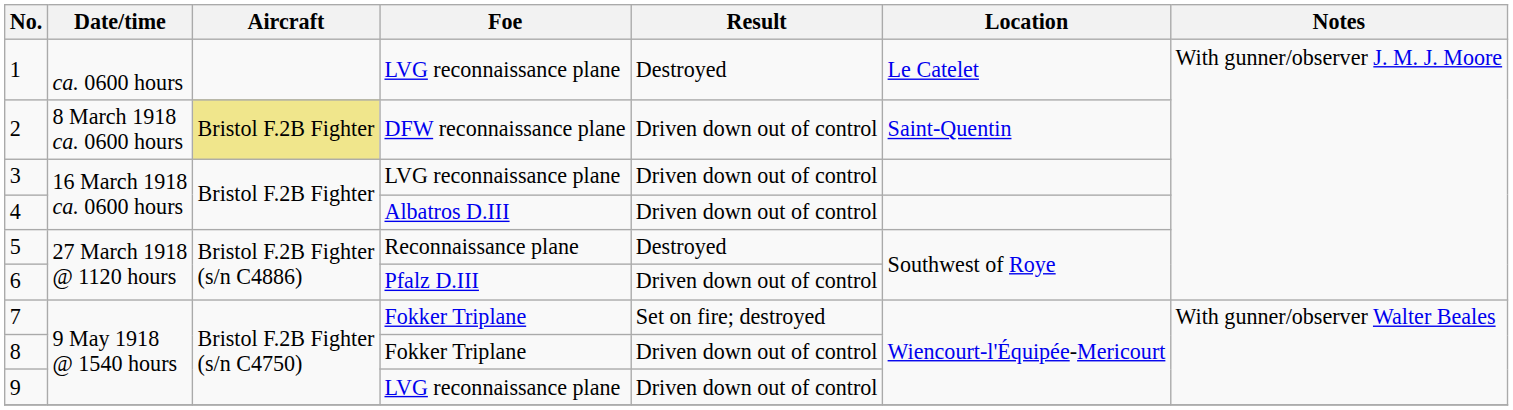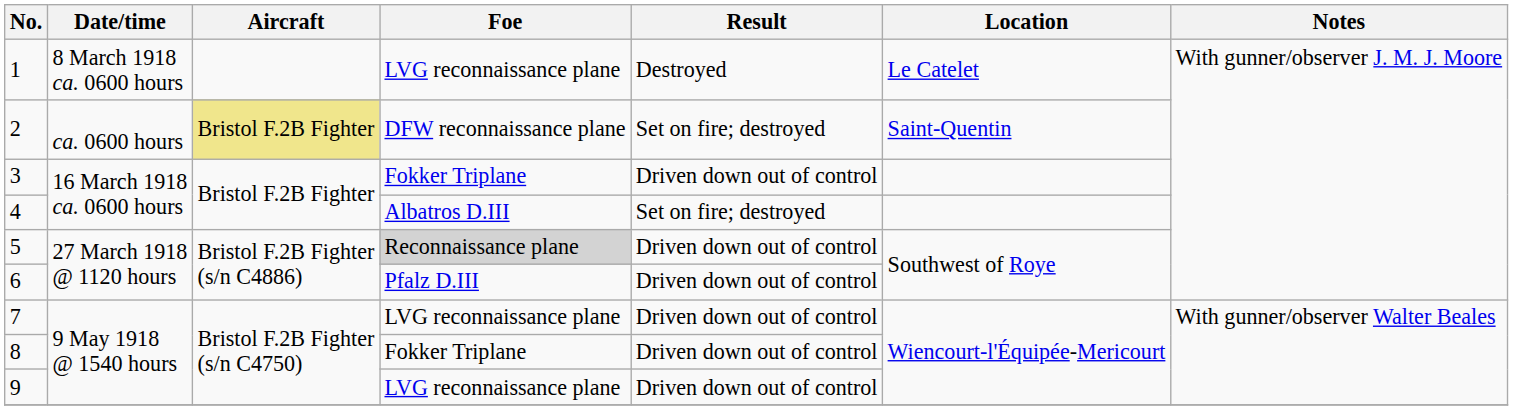 <table class="wikitable">
 <tr>
 <th>No.</th>
 <th>Date/time</th>
 <th>Aircraft</th>
 <th>Foe</th>
 <th>Result</th>
 <th>Location</th>
 <th>Notes</th>
 </tr>
 <tr>
 <td>1</td>
-<td><br><em>ca.</em> 0600 hours</td>
+<td>8 March 1918<br><em>ca.</em> 0600 hours</td>
 <td></td>
 <td><a href='#'>LVG</a> reconnaissance plane</td>
 <td>Destroyed</td>
 <td><a href='#'>Le Catelet</a></td>
 <td rowspan="6" valign="top">With gunner/observer <a href='#'>J. M. J. Moore</a></td>
 </tr>
 <tr>
 <td>2</td>
-<td>8 March 1918<br><em>ca.</em> 0600 hours</td>
+<td><br><em>ca.</em> 0600 hours</td>
 <td style="background: khaki;">Bristol F.2B Fighter</td>
 <td><a href='#'>DFW</a> reconnaissance plane</td>
-<td>Driven down out of control</td>
+<td>Set on fire; destroyed</td>
 <td><a href='#'>Saint-Quentin</a></td>
 </tr>
 <tr>
 <td>3</td>
 <td rowspan="2">16 March 1918<br><em>ca.</em> 0600 hours</td>
 <td rowspan="2">Bristol F.2B Fighter</td>
-<td>LVG reconnaissance plane</td>
+<td><a href='#'>Fokker Triplane</a></td>
 <td>Driven down out of control</td>
 </tr>
 <tr>
 <td>4</td>
 <td><a href='#'>Albatros D.III</a></td>
-<td>Driven down out of control</td>
+<td>Set on fire; destroyed</td>
 <td></td>
 </tr>
 <tr>
 <td>5</td>
 <td rowspan="2">27 March 1918<br>@ 1120 hours</td>
 <td rowspan="2">Bristol F.2B Fighter<br>(s/n C4886)</td>
-<td>Reconnaissance plane</td>
-<td>Destroyed</td>
+<td style="background: lightgrey;">Reconnaissance plane</td>
+<td>Driven down out of control</td>
 <td rowspan="2">Southwest of <a href='#'>Roye</a></td>
 </tr>
 <tr>
 <td>6</td>
 <td><a href='#'>Pfalz D.III</a></td>
 <td>Driven down out of control</td>
 </tr>
 <tr>
 <td>7</td>
 <td rowspan="3">9 May 1918<br>@ 1540 hours</td>
 <td rowspan="3">Bristol F.2B Fighter<br>(s/n C4750)</td>
-<td><a href='#'>Fokker Triplane</a></td>
-<td>Set on fire; destroyed</td>
+<td>LVG reconnaissance plane</td>
+<td>Driven down out of control</td>
 <td rowspan="3"><a href='#'>Wiencourt-l'Équipée</a>-<a href='#'>Mericourt</a></td>
 <td rowspan="3" valign="top">With gunner/observer <a href='#'>Walter Beales</a></td>
 </tr>
 <tr>
 <td>8</td>
 <td>Fokker Triplane</td>
 <td>Driven down out of control</td>
 </tr>
 <tr>
 <td>9</td>
 <td><a href='#'>LVG</a> reconnaissance plane</td>
 <td>Driven down out of control</td>
 </tr>
 <tr>
 </tr>
 </table>
